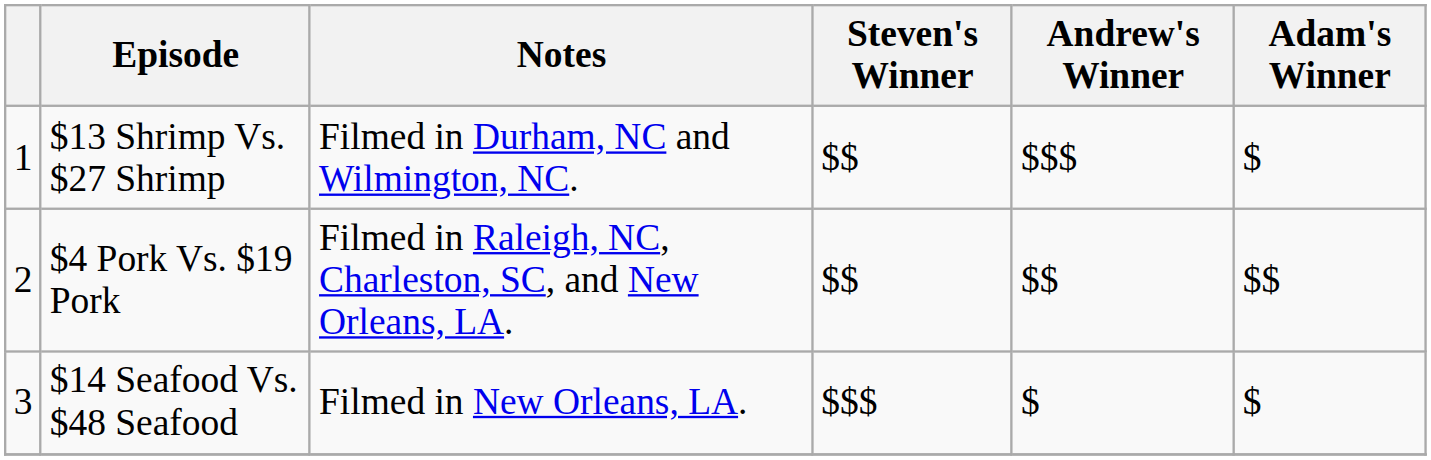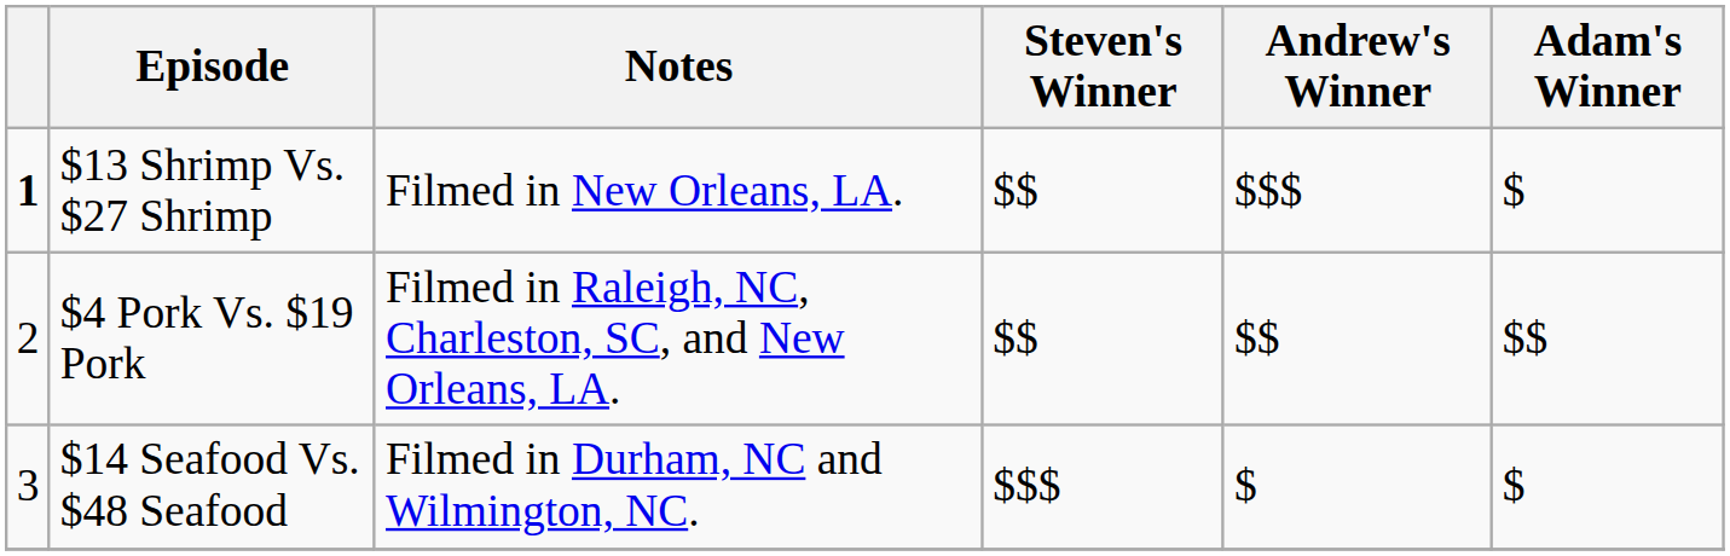 <table class="wikitable">
 <tr>
 <th></th>
 <th>Episode</th>
 <th>Notes</th>
 <th>Steven's Winner</th>
 <th>Andrew's Winner</th>
 <th>Adam's Winner</th>
 </tr>
 <tr>
-<td>1</td>
+<td><strong>1</strong></td>
 <td>$13 Shrimp Vs. $27 Shrimp</td>
-<td>Filmed in <a href='#'>Durham, NC</a> and <a href='#'>Wilmington, NC</a>.</td>
+<td>Filmed in <a href='#'>New Orleans, LA</a>.</td>
 <td>$$</td>
 <td>$$$</td>
 <td>$</td>
 </tr>
 <tr>
 <td>2</td>
 <td>$4 Pork Vs. $19 Pork</td>
 <td>Filmed in <a href='#'>Raleigh, NC</a>, <a href='#'>Charleston, SC</a>, and <a href='#'>New Orleans, LA</a>.</td>
 <td>$$</td>
 <td>$$</td>
 <td>$$</td>
 </tr>
 <tr>
 <td>3</td>
 <td>$14 Seafood Vs. $48 Seafood</td>
-<td>Filmed in <a href='#'>New Orleans, LA</a>.</td>
+<td>Filmed in <a href='#'>Durham, NC</a> and <a href='#'>Wilmington, NC</a>.</td>
 <td>$$$</td>
 <td>$</td>
 <td>$</td>
 </tr>
 <tr>
 </tr>
 </table>
